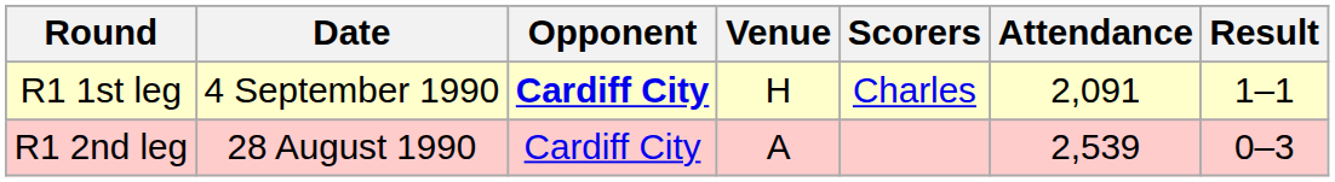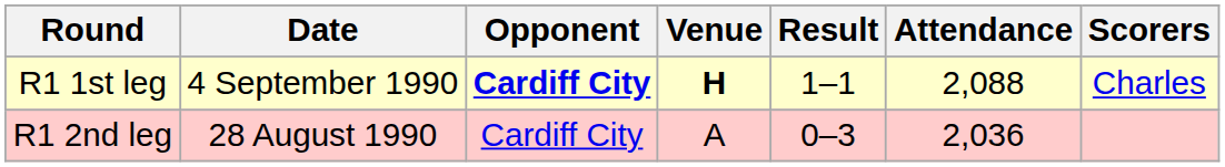 <table class="wikitable" style="font-size:100%; text-align:center">
 <tr>
 <th>Round</th>
 <th>Date</th>
 <th>Opponent</th>
 <th>Venue</th>
+<th>Result</th>
+<th>Attendance</th>
 <th>Scorers</th>
-<th>Attendance</th>
-<th>Result</th>
 </tr>
 <tr style="background-color: #FFFFCC;">
 <td>R1 1st leg</td>
 <td>4 September 1990</td>
 <td><strong><a href='#'>Cardiff City</a></strong></td>
-<td>H</td>
+<td><strong>H</strong></td>
+<td>1–1</td>
+<td>2,088</td>
 <td><a href='#'>Charles</a></td>
-<td>2,091</td>
-<td>1–1</td>
 </tr>
 <tr style="background-color: #FFCCCC;">
 <td>R1 2nd leg</td>
 <td>28 August 1990</td>
 <td><a href='#'>Cardiff City</a></td>
 <td>A</td>
+<td>0–3</td>
+<td>2,036</td>
 <td></td>
-<td>2,539</td>
-<td>0–3</td>
 </tr>
 </table>
